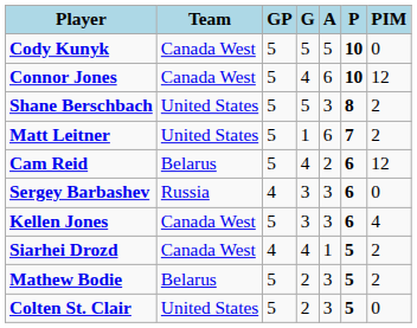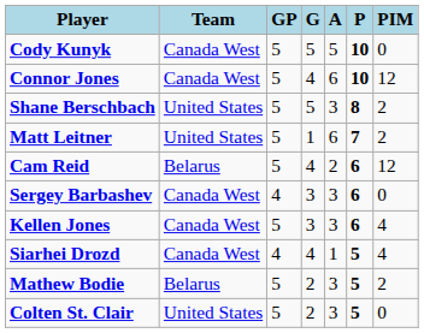 <table class="wikitable">
 <tr>
 <th style="background:lightblue;">Player</th>
 <th style="background:lightblue;">Team</th>
 <th style="background:lightblue;">GP</th>
 <th style="background:lightblue;">G</th>
 <th style="background:lightblue;">A</th>
 <th style="background:lightblue;">P</th>
 <th style="background:lightblue;">PIM</th>
 </tr>
 <tr>
 <td> <strong><a href='#'>Cody Kunyk</a></strong></td>
 <td><a href='#'>Canada West</a></td>
 <td>5</td>
 <td>5</td>
 <td>5</td>
 <td><strong>10</strong></td>
 <td>0</td>
 </tr>
 <tr>
 <td> <strong><a href='#'>Connor Jones</a></strong></td>
 <td><a href='#'>Canada West</a></td>
 <td>5</td>
 <td>4</td>
 <td>6</td>
 <td><strong>10</strong></td>
 <td>12</td>
 </tr>
 <tr>
 <td> <strong><a href='#'>Shane Berschbach</a></strong></td>
 <td><a href='#'>United States</a></td>
 <td>5</td>
 <td>5</td>
 <td>3</td>
 <td><strong>8</strong></td>
 <td>2</td>
 </tr>
 <tr>
 <td> <strong><a href='#'>Matt Leitner</a></strong></td>
 <td><a href='#'>United States</a></td>
 <td>5</td>
 <td>1</td>
 <td>6</td>
 <td><strong>7</strong></td>
 <td>2</td>
 </tr>
 <tr>
 <td> <strong><a href='#'>Cam Reid</a></strong></td>
 <td><a href='#'>Belarus</a></td>
 <td>5</td>
 <td>4</td>
 <td>2</td>
 <td><strong>6</strong></td>
 <td>12</td>
 </tr>
 <tr>
 <td> <strong><a href='#'>Sergey Barbashev</a></strong></td>
-<td><a href='#'>Russia</a></td>
+<td><a href='#'>Canada West</a></td>
 <td>4</td>
 <td>3</td>
 <td>3</td>
 <td><strong>6</strong></td>
 <td>0</td>
 </tr>
 <tr>
 <td> <strong><a href='#'>Kellen Jones</a></strong></td>
 <td><a href='#'>Canada West</a></td>
 <td>5</td>
 <td>3</td>
 <td>3</td>
 <td><strong>6</strong></td>
 <td>4</td>
 </tr>
 <tr>
 <td> <strong><a href='#'>Siarhei Drozd</a></strong></td>
 <td><a href='#'>Canada West</a></td>
 <td>4</td>
 <td>4</td>
 <td>1</td>
 <td><strong>5</strong></td>
-<td>2</td>
+<td>4</td>
 </tr>
 <tr>
 <td> <strong><a href='#'>Mathew Bodie</a></strong></td>
 <td><a href='#'>Belarus</a></td>
 <td>5</td>
 <td>2</td>
 <td>3</td>
 <td><strong>5</strong></td>
 <td>2</td>
 </tr>
 <tr>
 <td> <strong><a href='#'>Colten St. Clair</a></strong></td>
 <td><a href='#'>United States</a></td>
 <td>5</td>
 <td>2</td>
 <td>3</td>
 <td><strong>5</strong></td>
 <td>0</td>
 </tr>
 </table>
